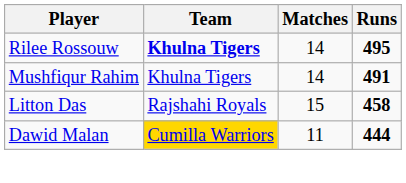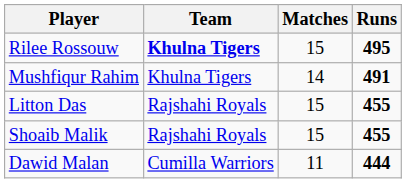 <table class="wikitable" style="text-align: center;">
 <tr>
 <th>Player</th>
 <th>Team</th>
 <th>Matches</th>
 <th>Runs</th>
 </tr>
 <tr>
 <td style="text-align:left"><a href='#'>Rilee Rossouw</a></td>
 <td style="text-align:left"><strong><a href='#'>Khulna Tigers</a></strong></td>
-<td>14</td>
+<td>15</td>
 <td><strong>495</strong></td>
 </tr>
 <tr>
 <td style="text-align:left"><a href='#'>Mushfiqur Rahim</a></td>
 <td style="text-align:left"><a href='#'>Khulna Tigers</a></td>
 <td>14</td>
 <td><strong>491</strong></td>
 </tr>
 <tr>
 <td style="text-align:left"><a href='#'>Litton Das</a></td>
 <td style="text-align:left"><a href='#'>Rajshahi Royals</a></td>
 <td>15</td>
-<td><strong>458</strong></td>
+<td><strong>455</strong></td>
+</tr>
+<tr>
+<td style="text-align:left"><a href='#'>Shoaib Malik</a></td>
+<td style="text-align:left"><a href='#'>Rajshahi Royals</a></td>
+<td>15</td>
+<td><strong>455</strong></td>
 </tr>
 <tr>
 <td style="text-align:left"><a href='#'>Dawid Malan</a></td>
-<td style="background: gold; text-align:left"><a href='#'>Cumilla Warriors</a></td>
+<td style="text-align:left"><a href='#'>Cumilla Warriors</a></td>
 <td>11</td>
 <td><strong>444</strong></td>
 </tr>
 </table>
